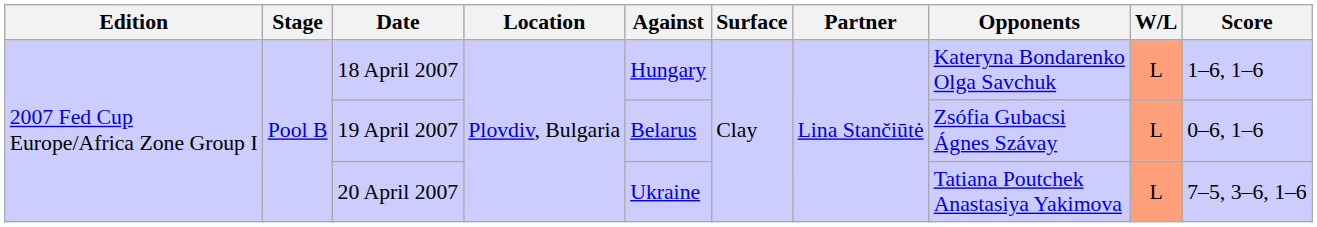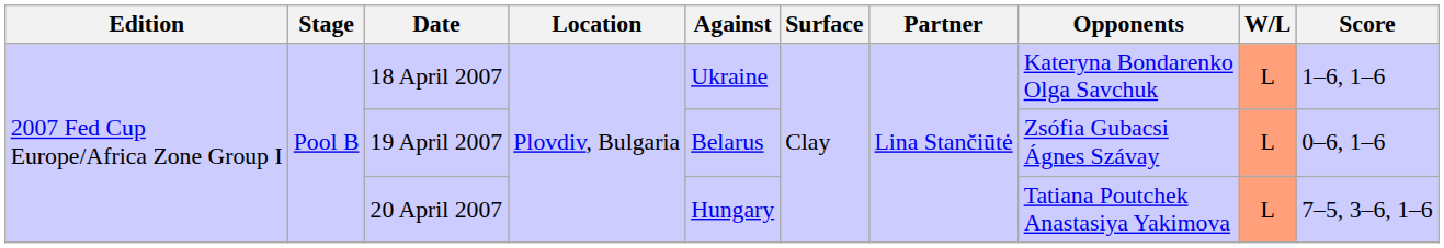 <table class=wikitable style=font-size:97%>
 <tr>
 <th>Edition</th>
 <th>Stage</th>
 <th>Date</th>
 <th>Location</th>
 <th>Against</th>
 <th>Surface</th>
 <th>Partner</th>
 <th>Opponents</th>
 <th>W/L</th>
 <th>Score</th>
 </tr>
 <tr style="background:#CCCCFF;">
 <td rowspan=3><a href='#'>2007 Fed Cup</a> <br> Europe/Africa Zone Group I</td>
 <td rowspan=3><a href='#'>Pool B</a></td>
 <td>18 April 2007</td>
 <td rowspan=3><a href='#'>Plovdiv</a>, Bulgaria</td>
-<td> <a href='#'>Hungary</a></td>
+<td> <a href='#'>Ukraine</a></td>
 <td rowspan=3>Clay</td>
 <td rowspan=3><a href='#'>Lina Stančiūtė</a></td>
 <td><a href='#'>Kateryna Bondarenko</a> <br> <a href='#'>Olga Savchuk</a></td>
 <td bgcolor=#FFA07A align=center>L</td>
 <td>1–6, 1–6</td>
 </tr>
 <tr style="background:#CCCCFF;">
 <td>19 April 2007</td>
 <td> <a href='#'>Belarus</a></td>
 <td><a href='#'>Zsófia Gubacsi</a> <br> <a href='#'>Ágnes Szávay</a></td>
 <td bgcolor=#FFA07A align=center>L</td>
 <td>0–6, 1–6</td>
 </tr>
 <tr style="background:#CCCCFF;">
 <td>20 April 2007</td>
-<td> <a href='#'>Ukraine</a></td>
+<td> <a href='#'>Hungary</a></td>
 <td><a href='#'>Tatiana Poutchek</a> <br> <a href='#'>Anastasiya Yakimova</a></td>
 <td bgcolor=#FFA07A align=center>L</td>
 <td>7–5, 3–6, 1–6</td>
 </tr>
 </table>
